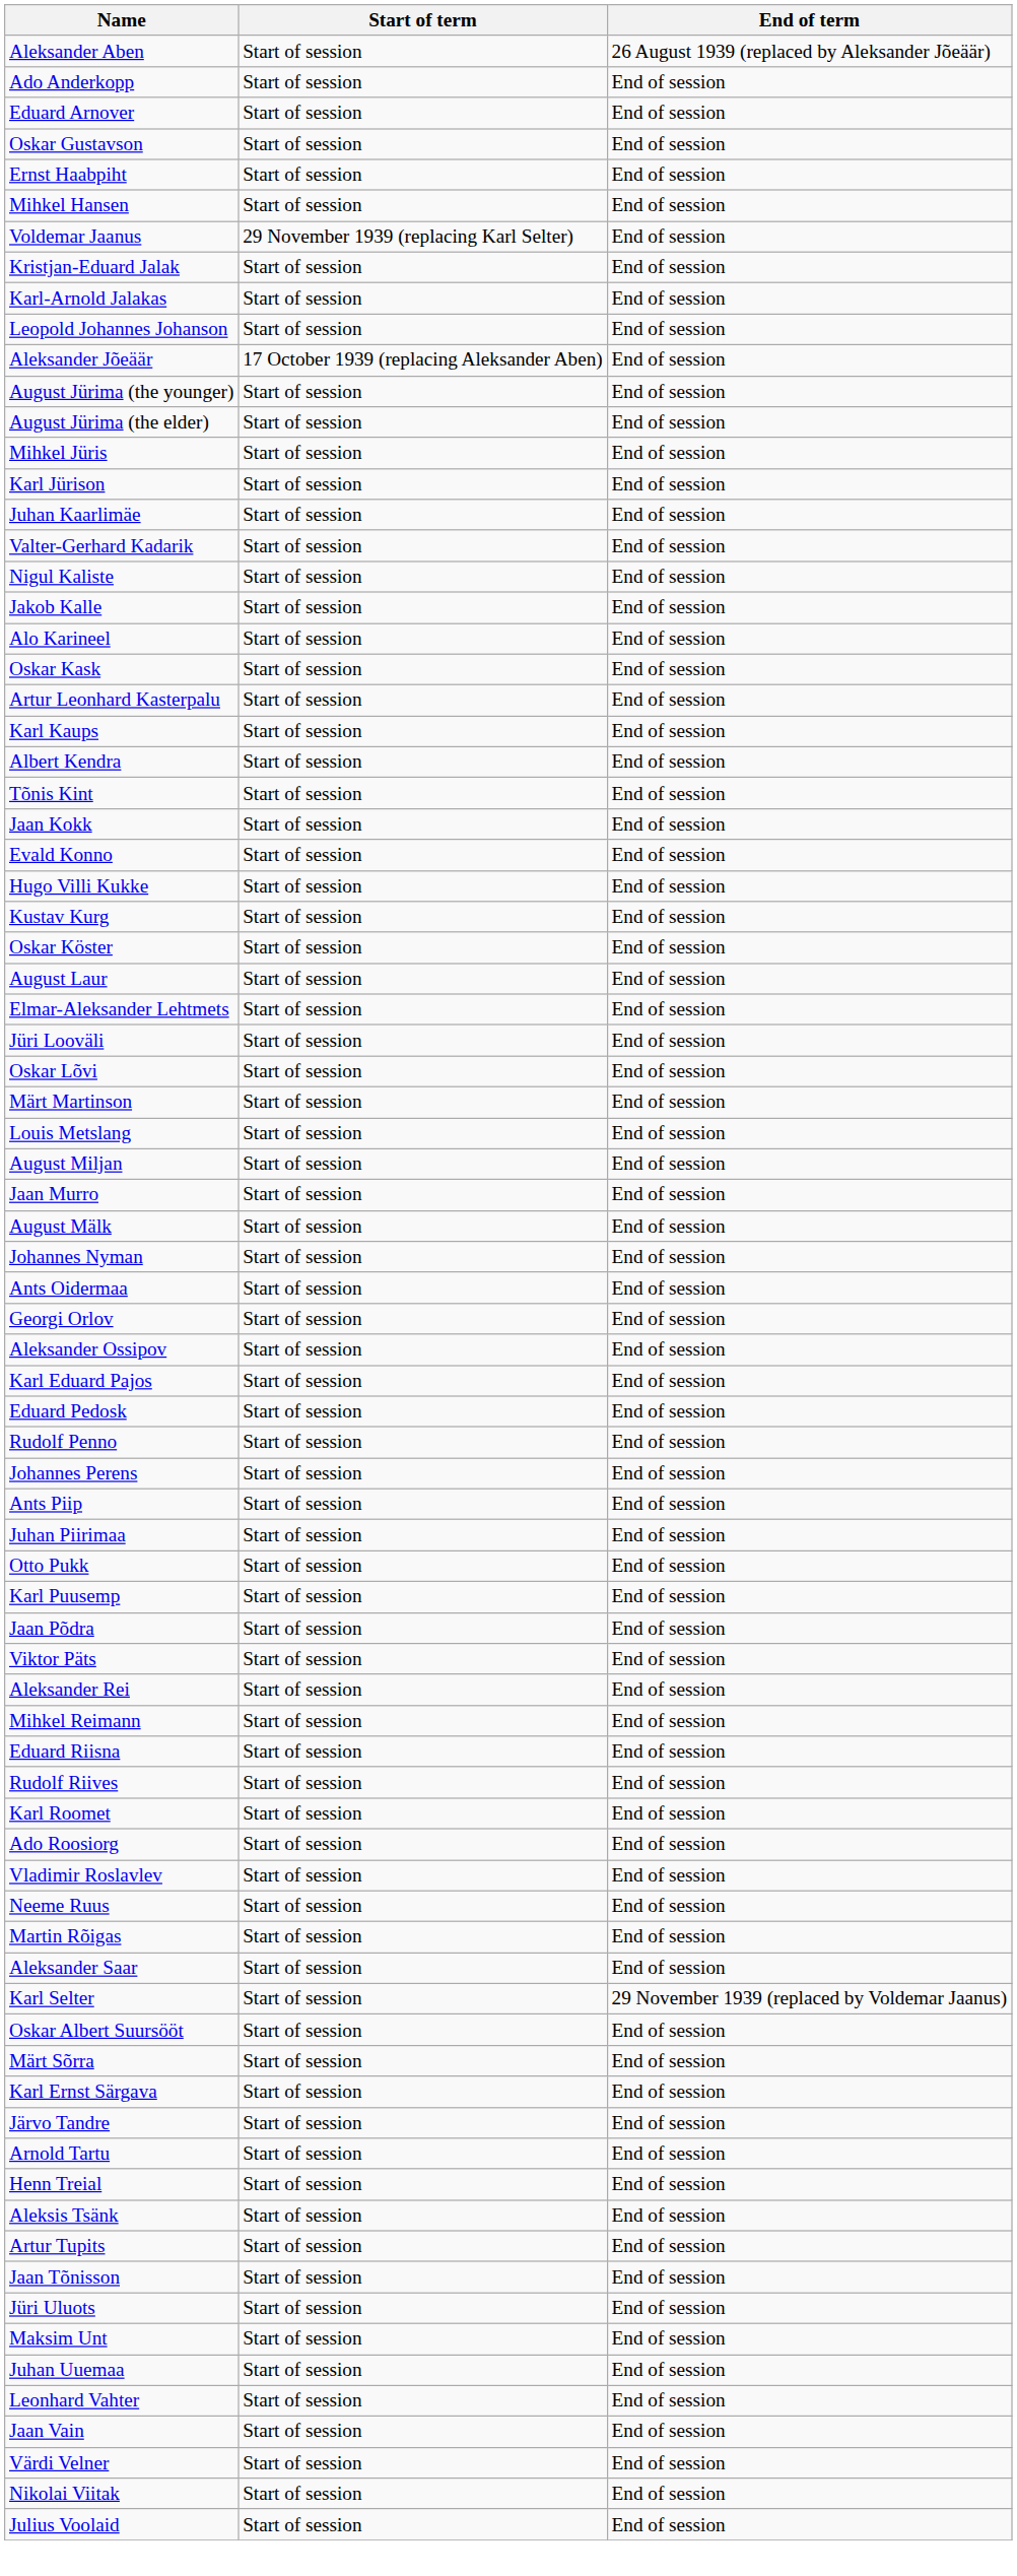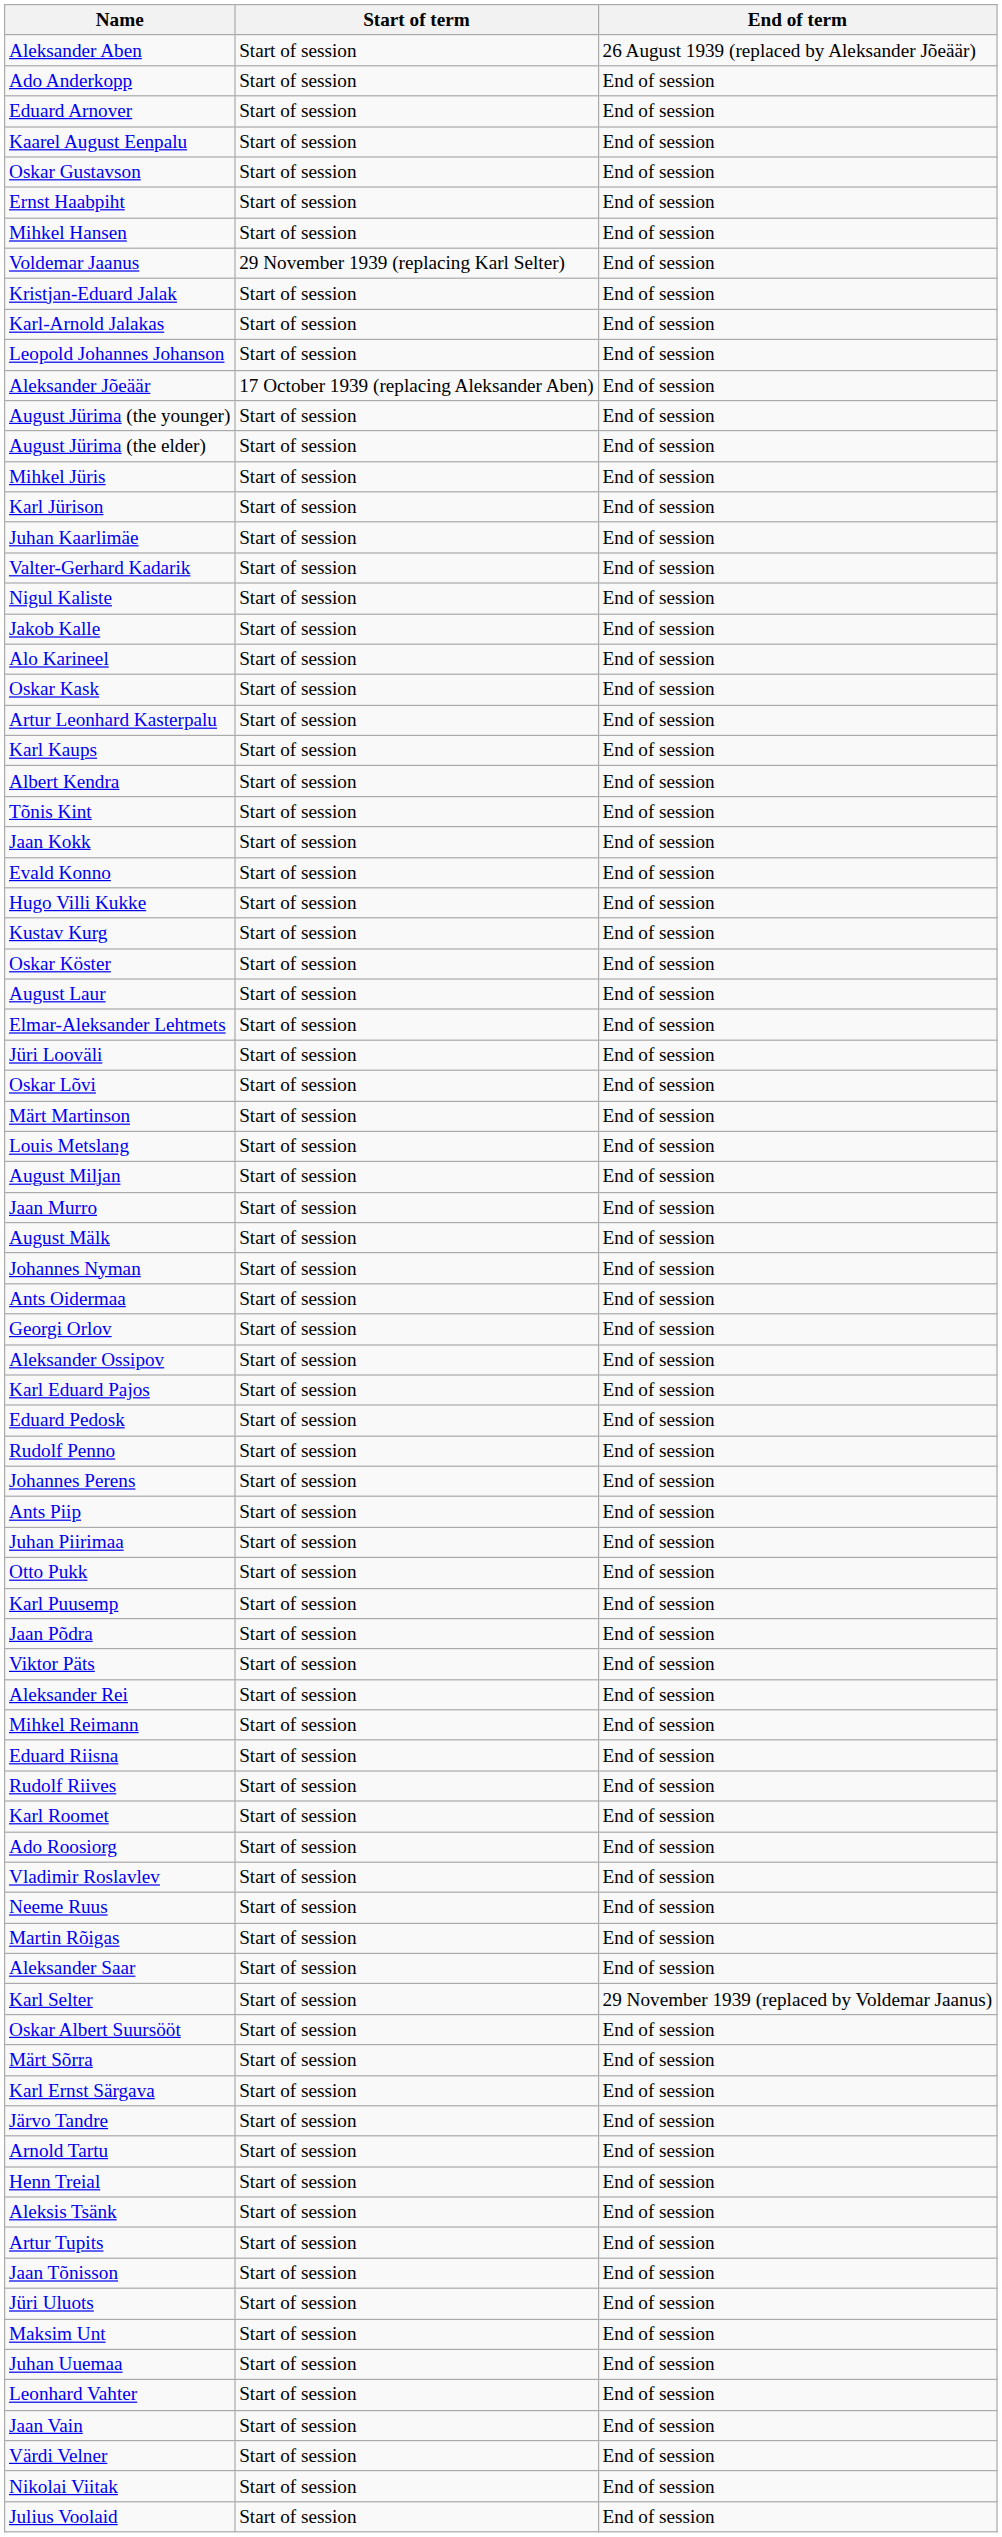 <table class="wikitable">
 <tr>
 <th>Name</th>
 <th>Start of term</th>
 <th>End of term</th>
 </tr>
 <tr>
 <td><a href='#'>Aleksander Aben</a></td>
 <td>Start of session</td>
 <td>26 August 1939 (replaced by Aleksander Jõeäär)</td>
 </tr>
 <tr>
 <td><a href='#'>Ado Anderkopp</a></td>
 <td>Start of session</td>
 <td>End of session</td>
 </tr>
 <tr>
 <td><a href='#'>Eduard Arnover</a></td>
+<td>Start of session</td>
+<td>End of session</td>
+</tr>
+<tr>
+<td><a href='#'>Kaarel August Eenpalu</a></td>
 <td>Start of session</td>
 <td>End of session</td>
 </tr>
 <tr>
 <td><a href='#'>Oskar Gustavson</a></td>
 <td>Start of session</td>
 <td>End of session</td>
 </tr>
 <tr>
 <td><a href='#'>Ernst Haabpiht</a></td>
 <td>Start of session</td>
 <td>End of session</td>
 </tr>
 <tr>
 <td><a href='#'>Mihkel Hansen</a></td>
 <td>Start of session</td>
 <td>End of session</td>
 </tr>
 <tr>
 <td><a href='#'>Voldemar Jaanus</a></td>
 <td>29 November 1939 (replacing Karl Selter)</td>
 <td>End of session</td>
 </tr>
 <tr>
 <td><a href='#'>Kristjan-Eduard Jalak</a></td>
 <td>Start of session</td>
 <td>End of session</td>
 </tr>
 <tr>
 <td><a href='#'>Karl-Arnold Jalakas</a></td>
 <td>Start of session</td>
 <td>End of session</td>
 </tr>
 <tr>
 <td><a href='#'>Leopold Johannes Johanson</a></td>
 <td>Start of session</td>
 <td>End of session</td>
 </tr>
 <tr>
 <td><a href='#'>Aleksander Jõeäär</a></td>
 <td>17 October 1939 (replacing Aleksander Aben)</td>
 <td>End of session</td>
 </tr>
 <tr>
 <td><a href='#'>August Jürima</a> (the younger)</td>
 <td>Start of session</td>
 <td>End of session</td>
 </tr>
 <tr>
 <td><a href='#'>August Jürima</a> (the elder)</td>
 <td>Start of session</td>
 <td>End of session</td>
 </tr>
 <tr>
 <td><a href='#'>Mihkel Jüris</a></td>
 <td>Start of session</td>
 <td>End of session</td>
 </tr>
 <tr>
 <td><a href='#'>Karl Jürison</a></td>
 <td>Start of session</td>
 <td>End of session</td>
 </tr>
 <tr>
 <td><a href='#'>Juhan Kaarlimäe</a></td>
 <td>Start of session</td>
 <td>End of session</td>
 </tr>
 <tr>
 <td><a href='#'>Valter-Gerhard Kadarik</a></td>
 <td>Start of session</td>
 <td>End of session</td>
 </tr>
 <tr>
 <td><a href='#'>Nigul Kaliste</a></td>
 <td>Start of session</td>
 <td>End of session</td>
 </tr>
 <tr>
 <td><a href='#'>Jakob Kalle</a></td>
 <td>Start of session</td>
 <td>End of session</td>
 </tr>
 <tr>
 <td><a href='#'>Alo Karineel</a></td>
 <td>Start of session</td>
 <td>End of session</td>
 </tr>
 <tr>
 <td><a href='#'>Oskar Kask</a></td>
 <td>Start of session</td>
 <td>End of session</td>
 </tr>
 <tr>
 <td><a href='#'>Artur Leonhard Kasterpalu</a></td>
 <td>Start of session</td>
 <td>End of session</td>
 </tr>
 <tr>
 <td><a href='#'>Karl Kaups</a></td>
 <td>Start of session</td>
 <td>End of session</td>
 </tr>
 <tr>
 <td><a href='#'>Albert Kendra</a></td>
 <td>Start of session</td>
 <td>End of session</td>
 </tr>
 <tr>
 <td><a href='#'>Tõnis Kint</a></td>
 <td>Start of session</td>
 <td>End of session</td>
 </tr>
 <tr>
 <td><a href='#'>Jaan Kokk</a></td>
 <td>Start of session</td>
 <td>End of session</td>
 </tr>
 <tr>
 <td><a href='#'>Evald Konno</a></td>
 <td>Start of session</td>
 <td>End of session</td>
 </tr>
 <tr>
 <td><a href='#'>Hugo Villi Kukke</a></td>
 <td>Start of session</td>
 <td>End of session</td>
 </tr>
 <tr>
 <td><a href='#'>Kustav Kurg</a></td>
 <td>Start of session</td>
 <td>End of session</td>
 </tr>
 <tr>
 <td><a href='#'>Oskar Köster</a></td>
 <td>Start of session</td>
 <td>End of session</td>
 </tr>
 <tr>
 <td><a href='#'>August Laur</a></td>
 <td>Start of session</td>
 <td>End of session</td>
 </tr>
 <tr>
 <td><a href='#'>Elmar-Aleksander Lehtmets</a></td>
 <td>Start of session</td>
 <td>End of session</td>
 </tr>
 <tr>
 <td><a href='#'>Jüri Looväli</a></td>
 <td>Start of session</td>
 <td>End of session</td>
 </tr>
 <tr>
 <td><a href='#'>Oskar Lõvi</a></td>
 <td>Start of session</td>
 <td>End of session</td>
 </tr>
 <tr>
 <td><a href='#'>Märt Martinson</a></td>
 <td>Start of session</td>
 <td>End of session</td>
 </tr>
 <tr>
 <td><a href='#'>Louis Metslang</a></td>
 <td>Start of session</td>
 <td>End of session</td>
 </tr>
 <tr>
 <td><a href='#'>August Miljan</a></td>
 <td>Start of session</td>
 <td>End of session</td>
 </tr>
 <tr>
 <td><a href='#'>Jaan Murro</a></td>
 <td>Start of session</td>
 <td>End of session</td>
 </tr>
 <tr>
 <td><a href='#'>August Mälk</a></td>
 <td>Start of session</td>
 <td>End of session</td>
 </tr>
 <tr>
 <td><a href='#'>Johannes Nyman</a></td>
 <td>Start of session</td>
 <td>End of session</td>
 </tr>
 <tr>
 <td><a href='#'>Ants Oidermaa</a></td>
 <td>Start of session</td>
 <td>End of session</td>
 </tr>
 <tr>
 <td><a href='#'>Georgi Orlov</a></td>
 <td>Start of session</td>
 <td>End of session</td>
 </tr>
 <tr>
 <td><a href='#'>Aleksander Ossipov</a></td>
 <td>Start of session</td>
 <td>End of session</td>
 </tr>
 <tr>
 <td><a href='#'>Karl Eduard Pajos</a></td>
 <td>Start of session</td>
 <td>End of session</td>
 </tr>
 <tr>
 <td><a href='#'>Eduard Pedosk</a></td>
 <td>Start of session</td>
 <td>End of session</td>
 </tr>
 <tr>
 <td><a href='#'>Rudolf Penno</a></td>
 <td>Start of session</td>
 <td>End of session</td>
 </tr>
 <tr>
 <td><a href='#'>Johannes Perens</a></td>
 <td>Start of session</td>
 <td>End of session</td>
 </tr>
 <tr>
 <td><a href='#'>Ants Piip</a></td>
 <td>Start of session</td>
 <td>End of session</td>
 </tr>
 <tr>
 <td><a href='#'>Juhan Piirimaa</a></td>
 <td>Start of session</td>
 <td>End of session</td>
 </tr>
 <tr>
 <td><a href='#'>Otto Pukk</a></td>
 <td>Start of session</td>
 <td>End of session</td>
 </tr>
 <tr>
 <td><a href='#'>Karl Puusemp</a></td>
 <td>Start of session</td>
 <td>End of session</td>
 </tr>
 <tr>
 <td><a href='#'>Jaan Põdra</a></td>
 <td>Start of session</td>
 <td>End of session</td>
 </tr>
 <tr>
 <td><a href='#'>Viktor Päts</a></td>
 <td>Start of session</td>
 <td>End of session</td>
 </tr>
 <tr>
 <td><a href='#'>Aleksander Rei</a></td>
 <td>Start of session</td>
 <td>End of session</td>
 </tr>
 <tr>
 <td><a href='#'>Mihkel Reimann</a></td>
 <td>Start of session</td>
 <td>End of session</td>
 </tr>
 <tr>
 <td><a href='#'>Eduard Riisna</a></td>
 <td>Start of session</td>
 <td>End of session</td>
 </tr>
 <tr>
 <td><a href='#'>Rudolf Riives</a></td>
 <td>Start of session</td>
 <td>End of session</td>
 </tr>
 <tr>
 <td><a href='#'>Karl Roomet</a></td>
 <td>Start of session</td>
 <td>End of session</td>
 </tr>
 <tr>
 <td><a href='#'>Ado Roosiorg</a></td>
 <td>Start of session</td>
 <td>End of session</td>
 </tr>
 <tr>
 <td><a href='#'>Vladimir Roslavlev</a></td>
 <td>Start of session</td>
 <td>End of session</td>
 </tr>
 <tr>
 <td><a href='#'>Neeme Ruus</a></td>
 <td>Start of session</td>
 <td>End of session</td>
 </tr>
 <tr>
 <td><a href='#'>Martin Rõigas</a></td>
 <td>Start of session</td>
 <td>End of session</td>
 </tr>
 <tr>
 <td><a href='#'>Aleksander Saar</a></td>
 <td>Start of session</td>
 <td>End of session</td>
 </tr>
 <tr>
 <td><a href='#'>Karl Selter</a></td>
 <td>Start of session</td>
 <td>29 November 1939 (replaced by Voldemar Jaanus)</td>
 </tr>
 <tr>
 <td><a href='#'>Oskar Albert Suursööt</a></td>
 <td>Start of session</td>
 <td>End of session</td>
 </tr>
 <tr>
 <td><a href='#'>Märt Sõrra</a></td>
 <td>Start of session</td>
 <td>End of session</td>
 </tr>
 <tr>
 <td><a href='#'>Karl Ernst Särgava</a></td>
 <td>Start of session</td>
 <td>End of session</td>
 </tr>
 <tr>
 <td><a href='#'>Järvo Tandre</a></td>
 <td>Start of session</td>
 <td>End of session</td>
 </tr>
 <tr>
 <td><a href='#'>Arnold Tartu</a></td>
 <td>Start of session</td>
 <td>End of session</td>
 </tr>
 <tr>
 <td><a href='#'>Henn Treial</a></td>
 <td>Start of session</td>
 <td>End of session</td>
 </tr>
 <tr>
 <td><a href='#'>Aleksis Tsänk</a></td>
 <td>Start of session</td>
 <td>End of session</td>
 </tr>
 <tr>
 <td><a href='#'>Artur Tupits</a></td>
 <td>Start of session</td>
 <td>End of session</td>
 </tr>
 <tr>
 <td><a href='#'>Jaan Tõnisson</a></td>
 <td>Start of session</td>
 <td>End of session</td>
 </tr>
 <tr>
 <td><a href='#'>Jüri Uluots</a></td>
 <td>Start of session</td>
 <td>End of session</td>
 </tr>
 <tr>
 <td><a href='#'>Maksim Unt</a></td>
 <td>Start of session</td>
 <td>End of session</td>
 </tr>
 <tr>
 <td><a href='#'>Juhan Uuemaa</a></td>
 <td>Start of session</td>
 <td>End of session</td>
 </tr>
 <tr>
 <td><a href='#'>Leonhard Vahter</a></td>
 <td>Start of session</td>
 <td>End of session</td>
 </tr>
 <tr>
 <td><a href='#'>Jaan Vain</a></td>
 <td>Start of session</td>
 <td>End of session</td>
 </tr>
 <tr>
 <td><a href='#'>Värdi Velner</a></td>
 <td>Start of session</td>
 <td>End of session</td>
 </tr>
 <tr>
 <td><a href='#'>Nikolai Viitak</a></td>
 <td>Start of session</td>
 <td>End of session</td>
 </tr>
 <tr>
 <td><a href='#'>Julius Voolaid</a></td>
 <td>Start of session</td>
 <td>End of session</td>
 </tr>
 </table>
